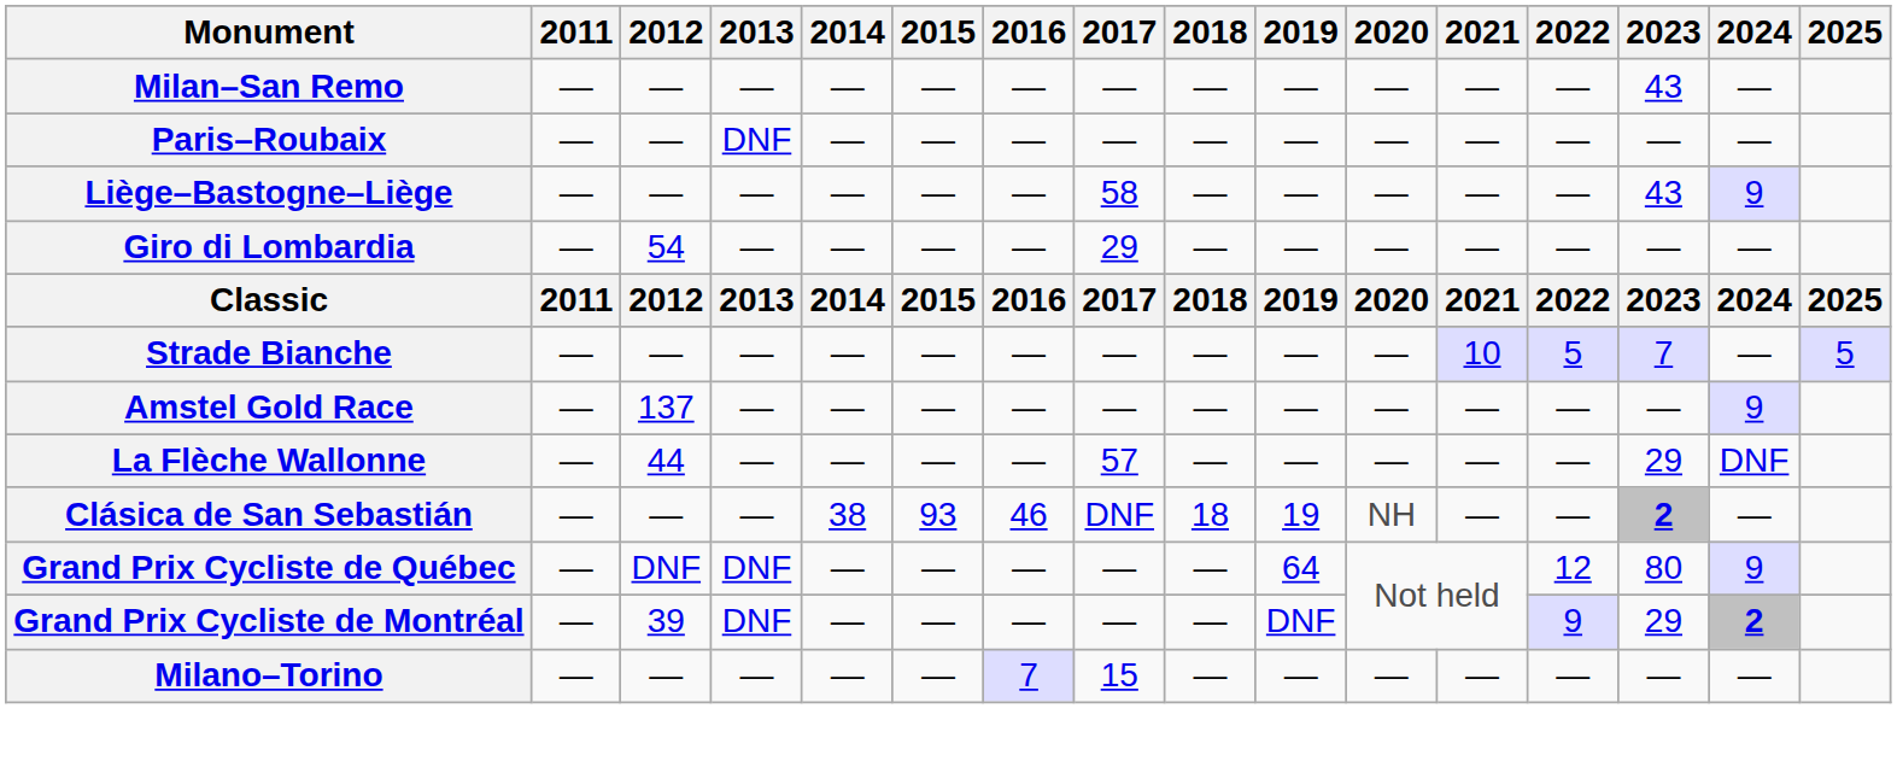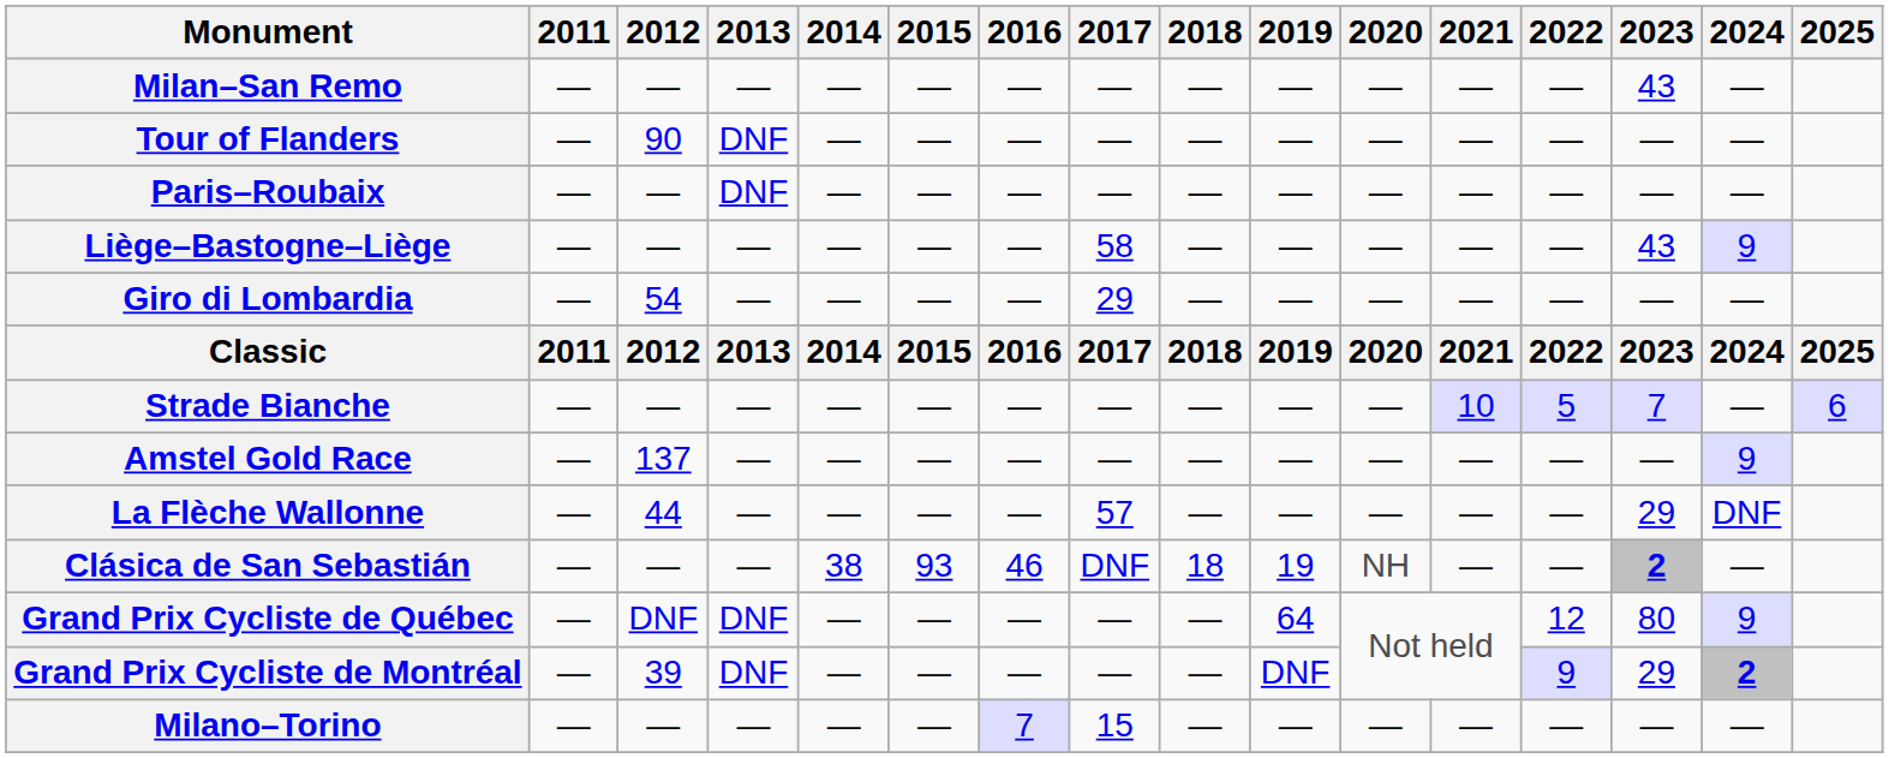 <table class="wikitable plainrowheaders">
 <tr>
 <th>Monument</th>
 <th scope="col">2011</th>
 <th scope="col">2012</th>
 <th scope="col">2013</th>
 <th scope="col">2014</th>
 <th scope="col">2015</th>
 <th scope="col">2016</th>
 <th scope="col">2017</th>
 <th scope="col">2018</th>
 <th scope="col">2019</th>
 <th scope="col">2020</th>
 <th scope="col">2021</th>
 <th scope="col">2022</th>
 <th scope="col">2023</th>
 <th scope="col">2024</th>
 <th scope="col">2025</th>
 </tr>
 <tr style="text-align:center;">
 <th scope="row"><a href='#'>Milan–San Remo</a></th>
 <td>—</td>
 <td>—</td>
 <td>—</td>
 <td>—</td>
 <td>—</td>
 <td>—</td>
 <td>—</td>
 <td>—</td>
 <td>—</td>
 <td>—</td>
 <td>—</td>
 <td>—</td>
 <td><a href='#'>43</a></td>
+<td>—</td>
+<td></td>
+</tr>
+<tr style="text-align:center;">
+<th scope="row"><a href='#'>Tour of Flanders</a></th>
+<td>—</td>
+<td><a href='#'>90</a></td>
+<td><a href='#'>DNF</a></td>
+<td>—</td>
+<td>—</td>
+<td>—</td>
+<td>—</td>
+<td>—</td>
+<td>—</td>
+<td>—</td>
+<td>—</td>
+<td>—</td>
+<td>—</td>
 <td>—</td>
 <td></td>
 </tr>
 <tr style="text-align:center;">
 <th scope="row"><a href='#'>Paris–Roubaix</a></th>
 <td>—</td>
 <td>—</td>
 <td><a href='#'>DNF</a></td>
 <td>—</td>
 <td>—</td>
 <td>—</td>
 <td>—</td>
 <td>—</td>
 <td>—</td>
 <td>—</td>
 <td>—</td>
 <td>—</td>
 <td>—</td>
 <td>—</td>
 <td></td>
 </tr>
 <tr style="text-align:center;">
 <th scope="row"><a href='#'>Liège–Bastogne–Liège</a></th>
 <td>—</td>
 <td>—</td>
 <td>—</td>
 <td>—</td>
 <td>—</td>
 <td>—</td>
 <td><a href='#'>58</a></td>
 <td>—</td>
 <td>—</td>
 <td>—</td>
 <td>—</td>
 <td>—</td>
 <td><a href='#'>43</a></td>
 <td style="background:#ddf;"><a href='#'>9</a></td>
 <td></td>
 </tr>
 <tr style="text-align:center;">
 <th scope="row"><a href='#'>Giro di Lombardia</a></th>
 <td>—</td>
 <td><a href='#'>54</a></td>
 <td>—</td>
 <td>—</td>
 <td>—</td>
 <td>—</td>
 <td><a href='#'>29</a></td>
 <td>—</td>
 <td>—</td>
 <td>—</td>
 <td>—</td>
 <td>—</td>
 <td>—</td>
 <td>—</td>
 <td></td>
 </tr>
 <tr>
 <th>Classic</th>
 <th scope="col">2011</th>
 <th scope="col">2012</th>
 <th scope="col">2013</th>
 <th scope="col">2014</th>
 <th scope="col">2015</th>
 <th scope="col">2016</th>
 <th scope="col">2017</th>
 <th scope="col">2018</th>
 <th scope="col">2019</th>
 <th scope="col">2020</th>
 <th scope="col">2021</th>
 <th scope="col">2022</th>
 <th scope="col">2023</th>
 <th scope="col">2024</th>
 <th scope="col">2025</th>
 </tr>
 <tr style="text-align:center;">
 <th scope="row"><a href='#'>Strade Bianche</a></th>
 <td>—</td>
 <td>—</td>
 <td>—</td>
 <td>—</td>
 <td>—</td>
 <td>—</td>
 <td>—</td>
 <td>—</td>
 <td>—</td>
 <td>—</td>
 <td style="background:#ddf;"><a href='#'>10</a></td>
 <td style="background:#ddf;"><a href='#'>5</a></td>
 <td style="background:#ddf;"><a href='#'>7</a></td>
 <td>—</td>
-<td style="background:#ddf;"><a href='#'>5</a></td>
+<td style="background:#ddf;"><a href='#'>6</a></td>
 </tr>
 <tr style="text-align:center;">
 <th scope="row"><a href='#'>Amstel Gold Race</a></th>
 <td>—</td>
 <td><a href='#'>137</a></td>
 <td>—</td>
 <td>—</td>
 <td>—</td>
 <td>—</td>
 <td>—</td>
 <td>—</td>
 <td>—</td>
 <td>—</td>
 <td>—</td>
 <td>—</td>
 <td>—</td>
 <td style="background:#ddf;"><a href='#'>9</a></td>
 <td></td>
 </tr>
 <tr style="text-align:center;">
 <th scope="row"><a href='#'>La Flèche Wallonne</a></th>
 <td>—</td>
 <td><a href='#'>44</a></td>
 <td>—</td>
 <td>—</td>
 <td>—</td>
 <td>—</td>
 <td><a href='#'>57</a></td>
 <td>—</td>
 <td>—</td>
 <td>—</td>
 <td>—</td>
 <td>—</td>
 <td><a href='#'>29</a></td>
 <td><a href='#'>DNF</a></td>
 <td></td>
 </tr>
 <tr style="text-align:center;">
 <th scope="row"><a href='#'>Clásica de San Sebastián</a></th>
 <td>—</td>
 <td>—</td>
 <td>—</td>
 <td><a href='#'>38</a></td>
 <td><a href='#'>93</a></td>
 <td><a href='#'>46</a></td>
 <td><a href='#'>DNF</a></td>
 <td><a href='#'>18</a></td>
 <td><a href='#'>19</a></td>
 <td style="color:#4d4d4d;">NH</td>
 <td>—</td>
 <td>—</td>
 <td style="background:silver;"><a href='#'><strong>2</strong></a></td>
 <td>—</td>
 <td></td>
 </tr>
 <tr style="text-align:center;">
 <th scope="row"><a href='#'>Grand Prix Cycliste de Québec</a></th>
 <td>—</td>
 <td><a href='#'>DNF</a></td>
 <td><a href='#'>DNF</a></td>
 <td>—</td>
 <td>—</td>
 <td>—</td>
 <td>—</td>
 <td>—</td>
 <td><a href='#'>64</a></td>
 <td style="color:#4d4d4d;" rowspan=2 colspan=2>Not held</td>
 <td><a href='#'>12</a></td>
 <td><a href='#'>80</a></td>
 <td style="background:#ddf;"><a href='#'>9</a></td>
 <td></td>
 </tr>
 <tr style="text-align:center;">
 <th scope="row"><a href='#'>Grand Prix Cycliste de Montréal</a></th>
 <td>—</td>
 <td><a href='#'>39</a></td>
 <td><a href='#'>DNF</a></td>
 <td>—</td>
 <td>—</td>
 <td>—</td>
 <td>—</td>
 <td>—</td>
 <td><a href='#'>DNF</a></td>
 <td style="background:#ddf;"><a href='#'>9</a></td>
 <td><a href='#'>29</a></td>
 <td style="background:silver;"><a href='#'><strong>2</strong></a></td>
 <td></td>
 </tr>
 <tr style="text-align:center;">
 <th scope="row"><a href='#'>Milano–Torino</a></th>
 <td>—</td>
 <td>—</td>
 <td>—</td>
 <td>—</td>
 <td>—</td>
 <td style="background:#ddf;"><a href='#'>7</a></td>
 <td><a href='#'>15</a></td>
 <td>—</td>
 <td>—</td>
 <td>—</td>
 <td>—</td>
 <td>—</td>
 <td>—</td>
 <td>—</td>
 <td></td>
 </tr>
 </table>
